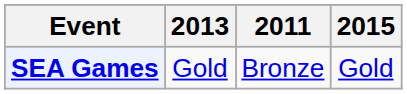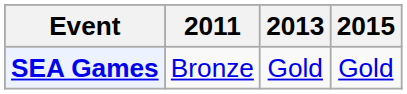 <table class="wikitable" style="font-size: 90%; text-align:center">
 <tr>
 <th>Event</th>
+<th>2011</th>
 <th>2013</th>
-<th>2011</th>
 <th>2015</th>
 </tr>
 <tr>
 <td bgcolor="#ECF2FF"; align="left"><strong><a href='#'>SEA Games</a></strong></td>
+<td> <a href='#'>Bronze</a></td>
 <td> <a href='#'>Gold</a></td>
-<td> <a href='#'>Bronze</a></td>
 <td> <a href='#'>Gold</a></td>
 </tr>
 </table>
